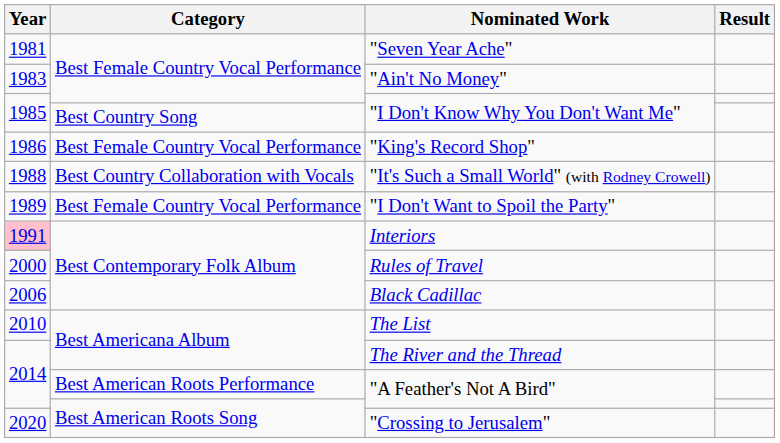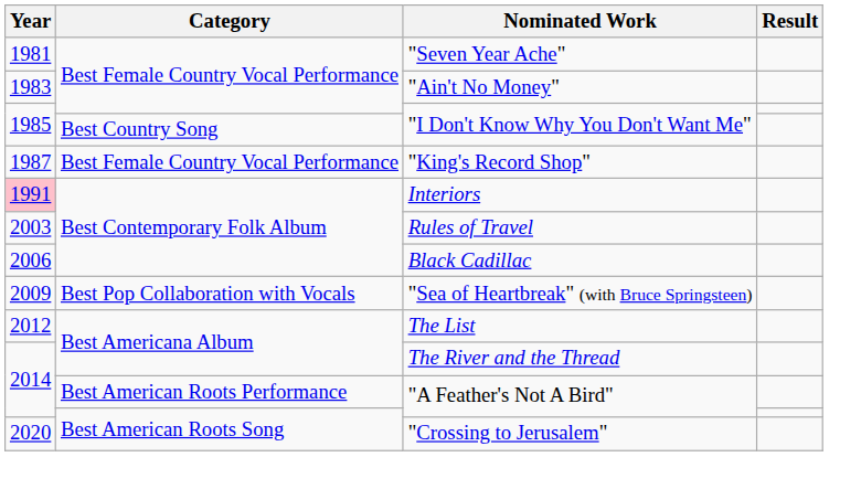 <table class="wikitable">
 <tr>
 <th>Year</th>
 <th>Category</th>
 <th>Nominated Work</th>
 <th>Result</th>
 </tr>
 <tr>
 <td><a href='#'>1981</a></td>
 <td rowspan=3><a href='#'>Best Female Country Vocal Performance</a></td>
 <td>"<a href='#'>Seven Year Ache</a>"</td>
 <td></td>
 </tr>
 <tr>
 <td><a href='#'>1983</a></td>
 <td>"<a href='#'>Ain't No Money</a>"</td>
 <td></td>
 </tr>
 <tr>
 <td rowspan=2><a href='#'>1985</a></td>
 <td rowspan=2>"<a href='#'>I Don't Know Why You Don't Want Me</a>"</td>
 <td></td>
 </tr>
 <tr>
 <td><a href='#'>Best Country Song</a></td>
 <td></td>
 </tr>
 <tr>
-<td><a href='#'>1986</a></td>
+<td><a href='#'>1987</a></td>
 <td><a href='#'>Best Female Country Vocal Performance</a></td>
 <td>"<a href='#'>King's Record Shop</a>"</td>
-<td></td>
-</tr>
-<tr>
-<td><a href='#'>1988</a></td>
-<td><a href='#'>Best Country Collaboration with Vocals</a></td>
-<td>"<a href='#'>It's Such a Small World</a>" <small>(with <a href='#'>Rodney Crowell</a>)</small></td>
-<td></td>
-</tr>
-<tr>
-<td><a href='#'>1989</a></td>
-<td><a href='#'>Best Female Country Vocal Performance</a></td>
-<td>"<a href='#'>I Don't Want to Spoil the Party</a>"</td>
 <td></td>
 </tr>
 <tr>
 <td style="background: pink;"><a href='#'>1991</a></td>
 <td rowspan=3><a href='#'>Best Contemporary Folk Album</a></td>
 <td><em><a href='#'>Interiors</a></em></td>
 <td></td>
 </tr>
 <tr>
-<td><a href='#'>2000</a></td>
+<td><a href='#'>2003</a></td>
 <td><em><a href='#'>Rules of Travel</a></em></td>
 <td></td>
 </tr>
 <tr>
 <td><a href='#'>2006</a></td>
 <td><em><a href='#'>Black Cadillac</a></em></td>
 <td></td>
 </tr>
 <tr>
-<td><a href='#'>2010</a></td>
+<td><a href='#'>2009</a></td>
+<td><a href='#'>Best Pop Collaboration with Vocals</a></td>
+<td>"<a href='#'>Sea of Heartbreak</a>" <small>(with <a href='#'>Bruce Springsteen</a>)</small></td>
+<td></td>
+</tr>
+<tr>
+<td><a href='#'>2012</a></td>
 <td rowspan=2><a href='#'>Best Americana Album</a></td>
 <td><em><a href='#'>The List</a></em></td>
 <td></td>
 </tr>
 <tr>
 <td rowspan=3><a href='#'>2014</a></td>
 <td><em><a href='#'>The River and the Thread</a></em></td>
 <td></td>
 </tr>
 <tr>
 <td><a href='#'>Best American Roots Performance</a></td>
 <td rowspan=2>"A Feather's Not A Bird"</td>
 <td></td>
 </tr>
 <tr>
 <td rowspan=2><a href='#'>Best American Roots Song</a></td>
 <td></td>
 </tr>
 <tr>
 <td><a href='#'>2020</a></td>
 <td>"<a href='#'>Crossing to Jerusalem</a>"</td>
 <td></td>
 </tr>
 </table>
